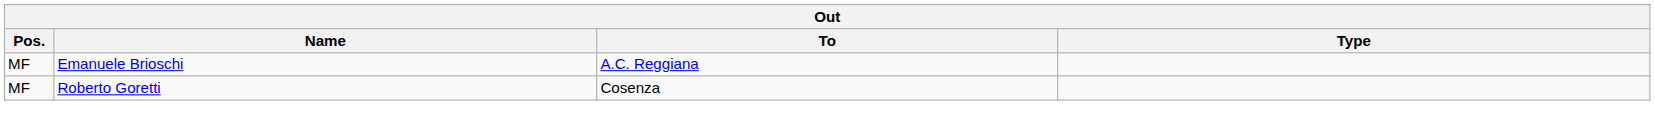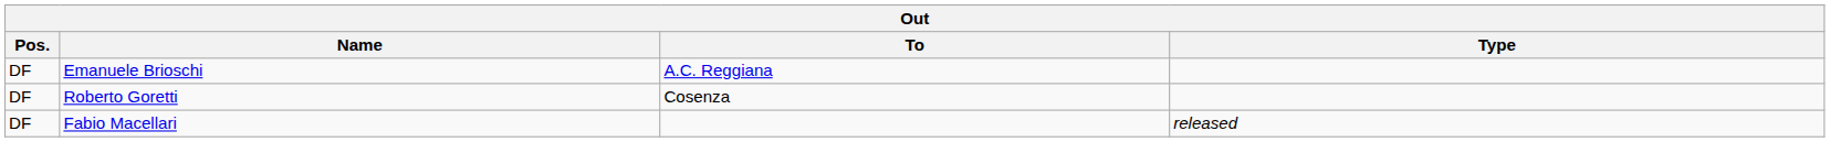 <table class="wikitable" style="font-size:90%;width:99%;">
 <tr>
 <th colspan="4">Out</th>
 </tr>
 <tr>
 <th width=3%>Pos.</th>
 <th width=33%>Name</th>
 <th width=28%>To</th>
 <th width=36%>Type</th>
 </tr>
 <tr>
-<td>MF</td>
+<td>DF</td>
 <td><a href='#'>Emanuele Brioschi</a></td>
 <td><a href='#'>A.C. Reggiana</a></td>
 <td></td>
 </tr>
 <tr>
-<td>MF</td>
+<td>DF</td>
 <td><a href='#'>Roberto Goretti</a></td>
 <td>Cosenza</td>
 <td></td>
 </tr>
+<tr>
+<td>DF</td>
+<td><a href='#'>Fabio Macellari</a></td>
+<td></td>
+<td><em>released</em></td>
+</tr>
 </table>
